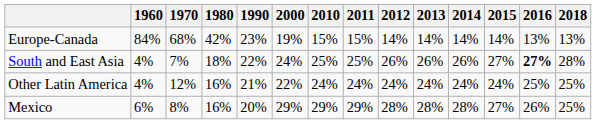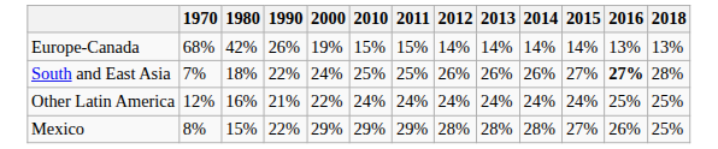 <table class= "wikitable" "text-align:left" style="margin: 1em auto">
 <tr>
 <th cyrus="col"></th>
-<th cyrus="col">1960</th>
 <th scope="col">1970</th>
 <th cyrus="col">1980</th>
 <th cyrus="col">1990</th>
 <th scope="col">2000</th>
 <th cyrus="col">2010</th>
 <th cyrus="col">2011</th>
 <th scope="col">2012</th>
 <th cyrus="col">2013</th>
 <th cyrus="col">2014</th>
 <th scope="col">2015</th>
 <th scope="col">2016</th>
 <th scope="col">2018</th>
 </tr>
 <tr style=>
 <td>Europe-Canada</td>
-<td>84%</td>
 <td>68%</td>
 <td>42%</td>
-<td>23%</td>
+<td>26%</td>
 <td>19%</td>
 <td>15%</td>
 <td>15%</td>
 <td>14%</td>
 <td>14%</td>
 <td>14%</td>
 <td>14%</td>
 <td>13%</td>
 <td>13%</td>
 </tr>
 <tr style=>
 <td><a href='#'>South</a> and East Asia</td>
-<td>4%</td>
 <td>7%</td>
 <td>18%</td>
 <td>22%</td>
 <td>24%</td>
 <td>25%</td>
 <td>25%</td>
 <td>26%</td>
 <td>26%</td>
 <td>26%</td>
 <td>27%</td>
 <td><strong>27%</strong></td>
 <td>28%</td>
 </tr>
 <tr style=>
 <td>Other Latin America</td>
-<td>4%</td>
 <td>12%</td>
 <td>16%</td>
 <td>21%</td>
 <td>22%</td>
 <td>24%</td>
 <td>24%</td>
 <td>24%</td>
 <td>24%</td>
 <td>24%</td>
 <td>24%</td>
 <td>25%</td>
 <td>25%</td>
 </tr>
 <tr style=>
 <td>Mexico</td>
-<td>6%</td>
 <td>8%</td>
-<td>16%</td>
-<td>20%</td>
+<td>15%</td>
+<td>22%</td>
 <td>29%</td>
 <td>29%</td>
 <td>29%</td>
 <td>28%</td>
 <td>28%</td>
 <td>28%</td>
 <td>27%</td>
 <td>26%</td>
 <td>25%</td>
 </tr>
 </table>
